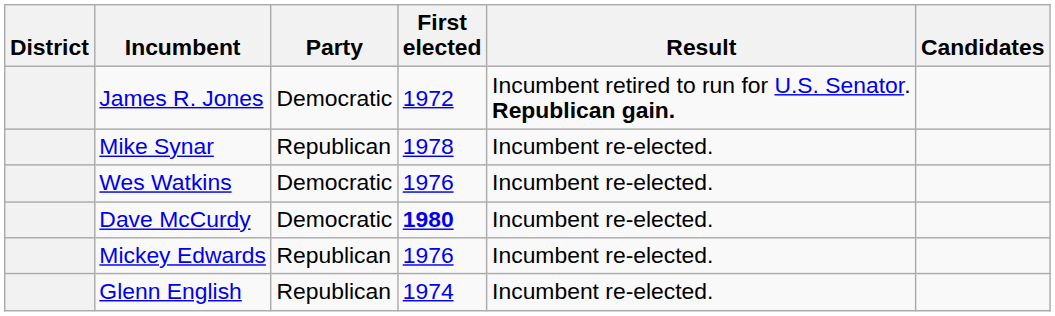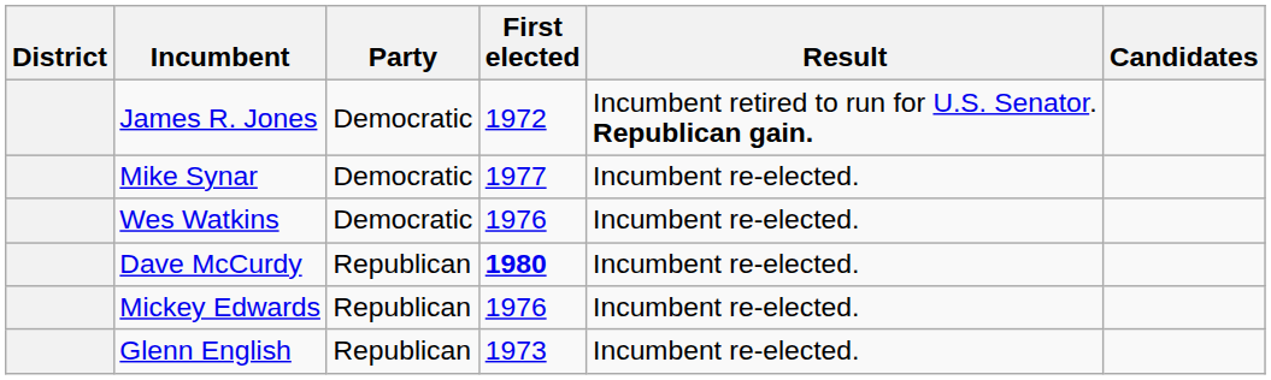 <table class=wikitable>
 <tr valign=bottom>
 <th>District</th>
 <th>Incumbent</th>
 <th>Party</th>
 <th>First<br>elected</th>
 <th>Result</th>
 <th>Candidates</th>
 </tr>
 <tr>
 <th></th>
 <td><a href='#'>James R. Jones</a></td>
 <td>Democratic</td>
 <td><a href='#'>1972</a></td>
 <td>Incumbent retired to run for <a href='#'>U.S. Senator</a>.<br><strong>Republican gain.</strong></td>
 <td nowrap></td>
 </tr>
 <tr>
 <th></th>
 <td><a href='#'>Mike Synar</a></td>
-<td>Republican</td>
-<td><a href='#'>1978</a></td>
+<td>Democratic</td>
+<td><a href='#'>1977</a></td>
 <td>Incumbent re-elected.</td>
 <td nowrap></td>
 </tr>
 <tr>
 <th></th>
 <td><a href='#'>Wes Watkins</a></td>
 <td>Democratic</td>
 <td><a href='#'>1976</a></td>
 <td>Incumbent re-elected.</td>
 <td nowrap></td>
 </tr>
 <tr>
 <th></th>
 <td><a href='#'>Dave McCurdy</a></td>
-<td>Democratic</td>
+<td>Republican</td>
 <td><strong><a href='#'>1980</a></strong></td>
 <td>Incumbent re-elected.</td>
 <td nowrap></td>
 </tr>
 <tr>
 <th></th>
 <td><a href='#'>Mickey Edwards</a></td>
 <td>Republican</td>
 <td><a href='#'>1976</a></td>
 <td>Incumbent re-elected.</td>
 <td nowrap></td>
 </tr>
 <tr>
 <th></th>
 <td><a href='#'>Glenn English</a></td>
 <td>Republican</td>
-<td><a href='#'>1974</a></td>
+<td><a href='#'>1973</a></td>
 <td>Incumbent re-elected.</td>
 <td nowrap></td>
 </tr>
 </table>
